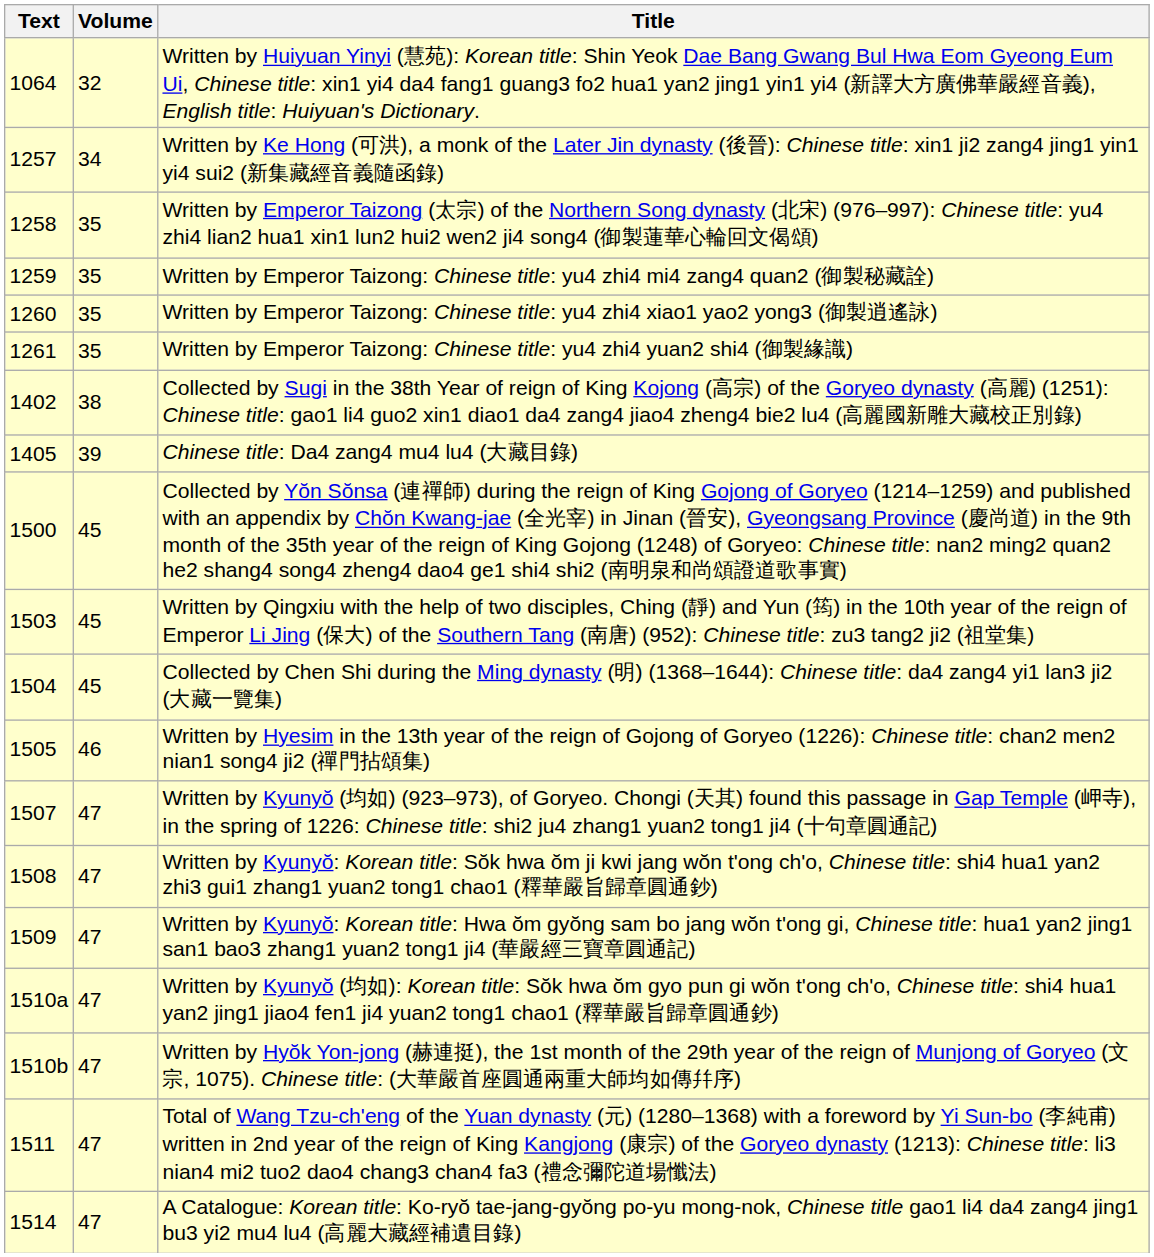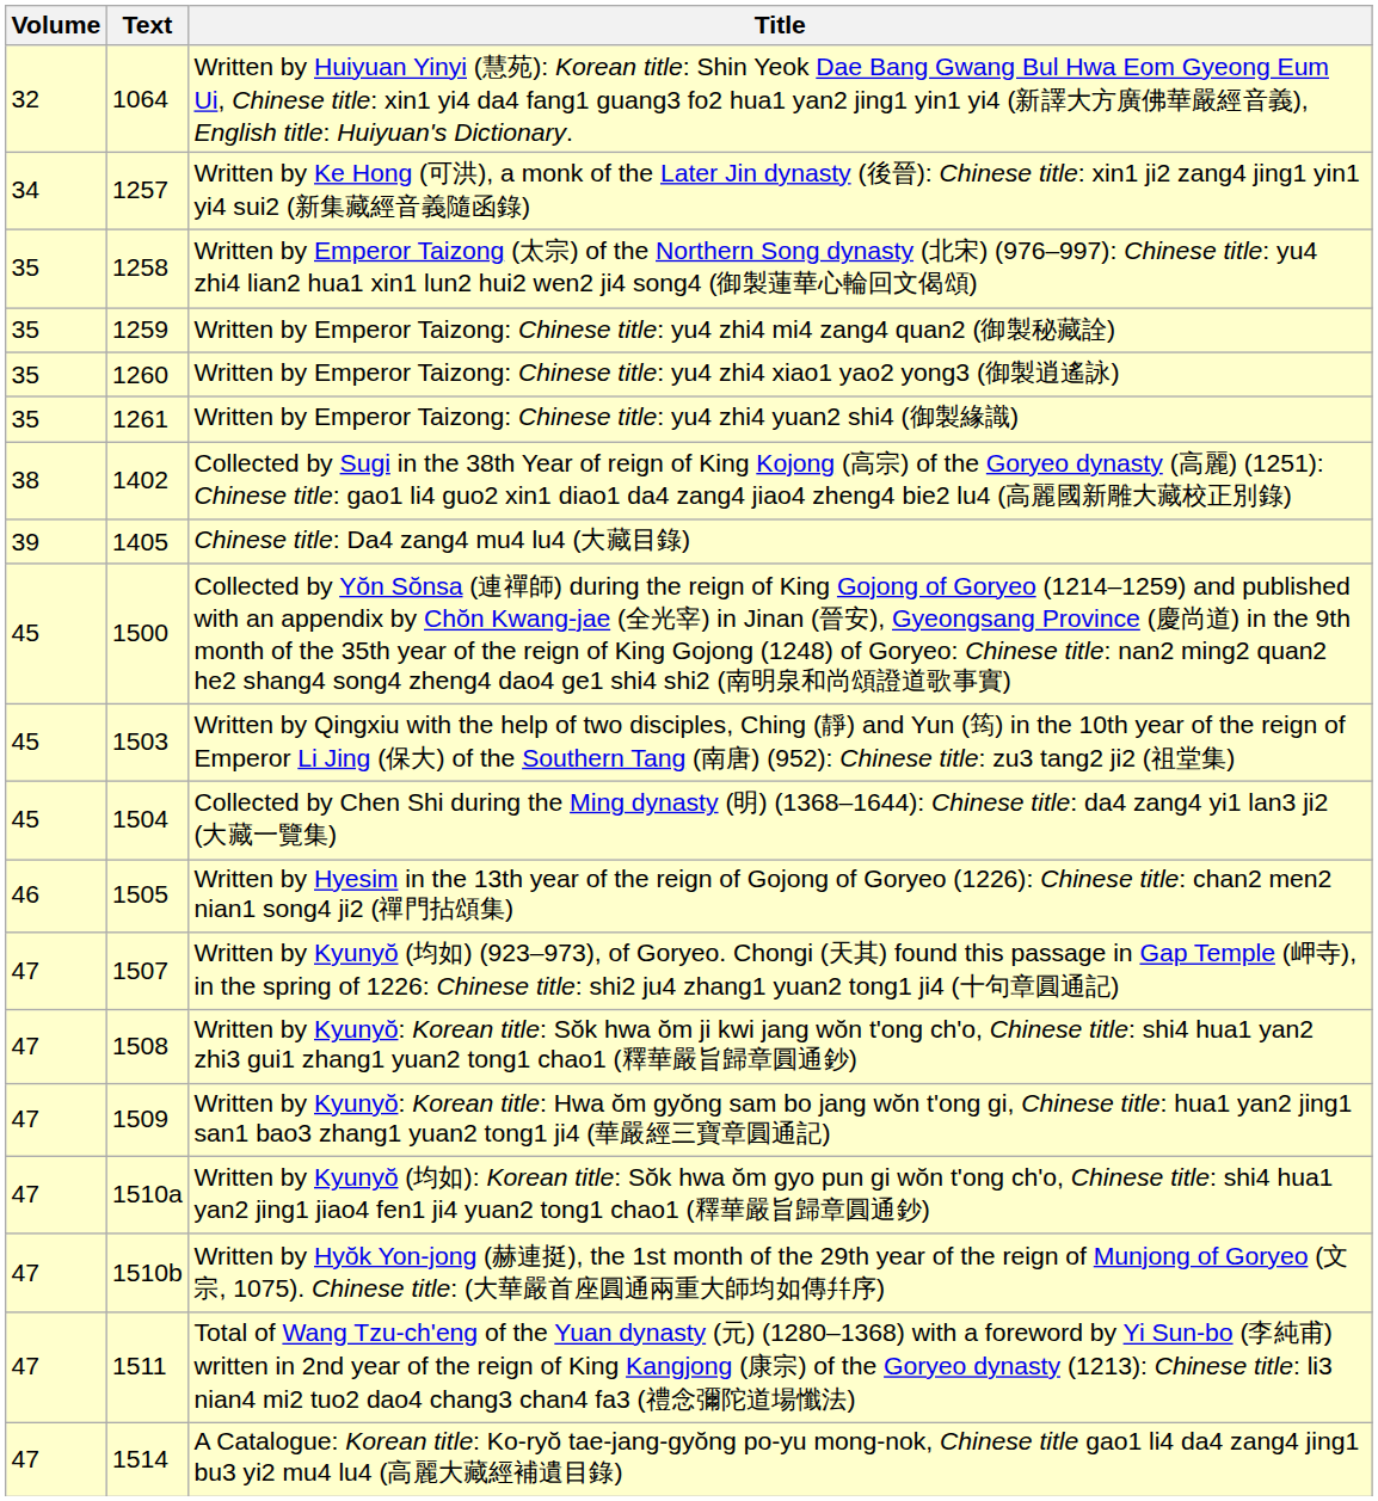 <table Class="wikitable">
 <tr>
+<th>Volume</th>
 <th>Text</th>
-<th>Volume</th>
 <th>Title</th>
 </tr>
 <tr Bgcolor=#FFFFCC>
+<td>32</td>
 <td>1064</td>
-<td>32</td>
 <td>Written by <a href='#'>Huiyuan Yinyi</a> (慧苑): <em>Korean title</em>: Shin Yeok <a href='#'>Dae Bang Gwang Bul Hwa Eom Gyeong Eum Ui</a>, <em>Chinese title</em>: xin1 yi4 da4 fang1 guang3 fo2 hua1 yan2 jing1 yin1 yi4 (新譯大方廣佛華嚴經音義), <em>English title</em>: <em>Huiyuan's Dictionary</em>.</td>
 </tr>
 <tr Bgcolor=#FFFFCC>
+<td>34</td>
 <td>1257</td>
-<td>34</td>
 <td>Written by <a href='#'>Ke Hong</a> (可洪), a monk of the <a href='#'>Later Jin dynasty</a> (後晉): <em>Chinese title</em>: xin1 ji2 zang4 jing1 yin1 yi4 sui2 (新集藏經音義隨函錄)</td>
 </tr>
 <tr Bgcolor=#FFFFCC>
+<td>35</td>
 <td>1258</td>
-<td>35</td>
 <td>Written by <a href='#'>Emperor Taizong</a> (太宗) of the <a href='#'>Northern Song dynasty</a> (北宋) (976–997): <em>Chinese title</em>: yu4 zhi4 lian2 hua1 xin1 lun2 hui2 wen2 ji4 song4 (御製蓮華心輪回文偈頌)</td>
 </tr>
 <tr Bgcolor=#FFFFCC>
+<td>35</td>
 <td>1259</td>
-<td>35</td>
 <td>Written by Emperor Taizong: <em>Chinese title</em>: yu4 zhi4 mi4 zang4 quan2 (御製秘藏詮)</td>
 </tr>
 <tr Bgcolor=#FFFFCC>
+<td>35</td>
 <td>1260</td>
-<td>35</td>
 <td>Written by Emperor Taizong: <em>Chinese title</em>: yu4 zhi4 xiao1 yao2 yong3 (御製逍遙詠)</td>
 </tr>
 <tr Bgcolor=#FFFFCC>
+<td>35</td>
 <td>1261</td>
-<td>35</td>
 <td>Written by Emperor Taizong: <em>Chinese title</em>: yu4 zhi4 yuan2 shi4 (御製緣識)</td>
 </tr>
 <tr Bgcolor=#FFFFCC>
+<td>38</td>
 <td>1402</td>
-<td>38</td>
 <td>Collected by <a href='#'>Sugi</a> in the 38th Year of reign of King <a href='#'>Kojong</a> (高宗) of the <a href='#'>Goryeo dynasty</a> (高麗) (1251): <em>Chinese title</em>: gao1 li4 guo2 xin1 diao1 da4 zang4 jiao4 zheng4 bie2 lu4 (高麗國新雕大藏校正別錄)</td>
 </tr>
 <tr Bgcolor=#FFFFCC>
+<td>39</td>
 <td>1405</td>
-<td>39</td>
 <td><em>Chinese title</em>: Da4 zang4 mu4 lu4 (大藏目錄)</td>
 </tr>
 <tr Bgcolor=#FFFFCC>
+<td>45</td>
 <td>1500</td>
-<td>45</td>
 <td>Collected by <a href='#'>Yŏn Sŏnsa</a> (連禪師) during the reign of King <a href='#'>Gojong of Goryeo</a> (1214–1259) and published with an appendix by <a href='#'>Chŏn Kwang-jae</a> (全光宰) in Jinan (晉安), <a href='#'>Gyeongsang Province</a> (慶尚道) in the 9th month of the 35th year of the reign of King Gojong (1248) of Goryeo: <em>Chinese title</em>: nan2 ming2 quan2 he2 shang4 song4 zheng4 dao4 ge1 shi4 shi2 (南明泉和尚頌證道歌事實)</td>
 </tr>
 <tr Bgcolor=#FFFFCC>
+<td>45</td>
 <td>1503</td>
-<td>45</td>
 <td>Written by Qingxiu with the help of two disciples, Ching (靜) and Yun (筠) in the 10th year of the reign of Emperor <a href='#'>Li Jing</a> (保大) of the <a href='#'>Southern Tang</a> (南唐) (952): <em>Chinese title</em>: zu3 tang2 ji2 (祖堂集)</td>
 </tr>
 <tr Bgcolor=#FFFFCC>
+<td>45</td>
 <td>1504</td>
-<td>45</td>
 <td>Collected by Chen Shi during the <a href='#'>Ming dynasty</a> (明) (1368–1644): <em>Chinese title</em>: da4 zang4 yi1 lan3 ji2 (大藏一覽集)</td>
 </tr>
 <tr Bgcolor=#FFFFCC>
+<td>46</td>
 <td>1505</td>
-<td>46</td>
 <td>Written by <a href='#'>Hyesim</a> in the 13th year of the reign of Gojong of Goryeo (1226): <em>Chinese title</em>: chan2 men2 nian1 song4 ji2 (禪門拈頌集)</td>
 </tr>
 <tr Bgcolor=#FFFFCC>
+<td>47</td>
 <td>1507</td>
-<td>47</td>
 <td>Written by <a href='#'>Kyunyŏ</a> (均如) (923–973), of Goryeo.  Chongi (天其) found this passage in <a href='#'>Gap Temple</a> (岬寺), in the spring of 1226: <em>Chinese title</em>: shi2 ju4 zhang1 yuan2 tong1 ji4 (十句章圓通記)</td>
 </tr>
 <tr Bgcolor=#FFFFCC>
+<td>47</td>
 <td>1508</td>
-<td>47</td>
 <td>Written by <a href='#'>Kyunyŏ</a>: <em>Korean title</em>: Sŏk hwa ŏm ji kwi jang wŏn t'ong ch'o, <em>Chinese title</em>: shi4 hua1 yan2 zhi3 gui1 zhang1 yuan2 tong1 chao1 (釋華嚴旨歸章圓通鈔)</td>
 </tr>
 <tr Bgcolor=#FFFFCC>
+<td>47</td>
 <td>1509</td>
-<td>47</td>
 <td>Written by <a href='#'>Kyunyŏ</a>: <em>Korean title</em>: Hwa ŏm gyŏng sam bo jang wŏn t'ong gi, <em>Chinese title</em>: hua1 yan2 jing1 san1 bao3 zhang1 yuan2 tong1 ji4 (華嚴經三寶章圓通記)</td>
 </tr>
 <tr Bgcolor=#FFFFCC>
+<td>47</td>
 <td>1510a</td>
-<td>47</td>
 <td>Written by <a href='#'>Kyunyŏ</a> (均如): <em>Korean title</em>: Sŏk hwa ŏm gyo pun gi wŏn t'ong ch'o, <em>Chinese title</em>: shi4 hua1 yan2 jing1 jiao4 fen1 ji4 yuan2 tong1 chao1 (釋華嚴旨歸章圓通鈔)</td>
 </tr>
 <tr Bgcolor=#FFFFCC>
+<td>47</td>
 <td>1510b</td>
-<td>47</td>
 <td>Written by <a href='#'>Hyŏk Yon-jong</a> (赫連挺), the 1st month of the 29th year of the reign of <a href='#'>Munjong of Goryeo</a> (文宗, 1075). <em>Chinese title</em>: (大華嚴首座圓通兩重大師均如傳幷序)</td>
 </tr>
 <tr Bgcolor=#FFFFCC>
+<td>47</td>
 <td>1511</td>
-<td>47</td>
 <td>Total of <a href='#'>Wang Tzu-ch'eng</a> of the <a href='#'>Yuan dynasty</a> (元) (1280–1368) with a foreword by <a href='#'>Yi Sun-bo</a> (李純甫) written in 2nd year of the reign of King <a href='#'>Kangjong</a> (康宗) of the <a href='#'>Goryeo dynasty</a> (1213): <em>Chinese title</em>: li3 nian4 mi2 tuo2 dao4 chang3 chan4 fa3 (禮念彌陀道場懺法)</td>
 </tr>
 <tr Bgcolor=#FFFFCC>
+<td>47</td>
 <td>1514</td>
-<td>47</td>
 <td>A Catalogue: <em>Korean title</em>: Ko-ryŏ tae-jang-gyŏng po-yu mong-nok, <em>Chinese title</em> gao1 li4 da4 zang4 jing1 bu3 yi2 mu4 lu4 (高麗大藏經補遺目錄)</td>
 </tr>
 </table>
